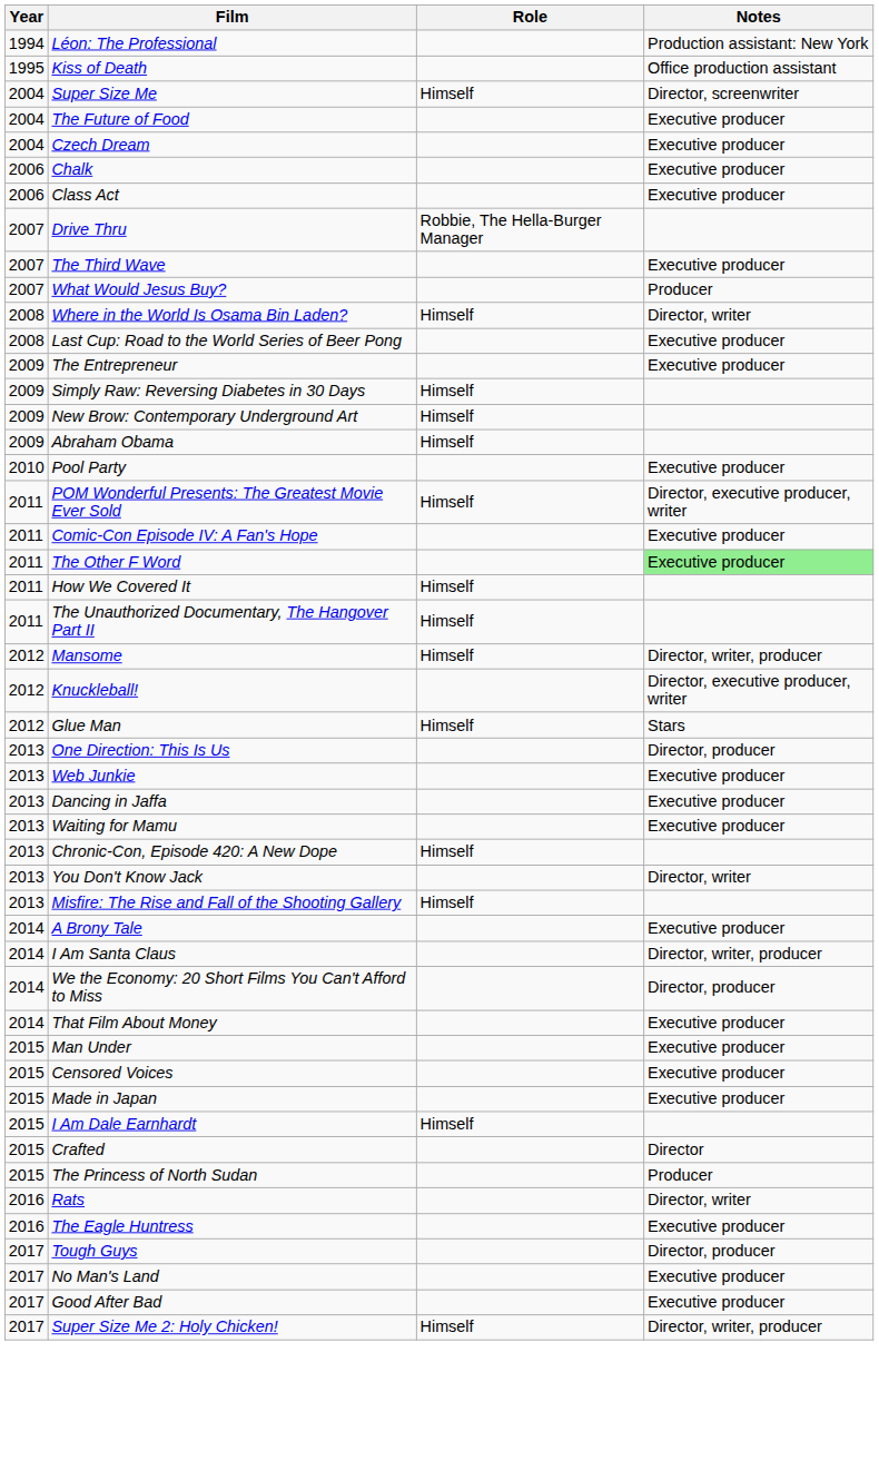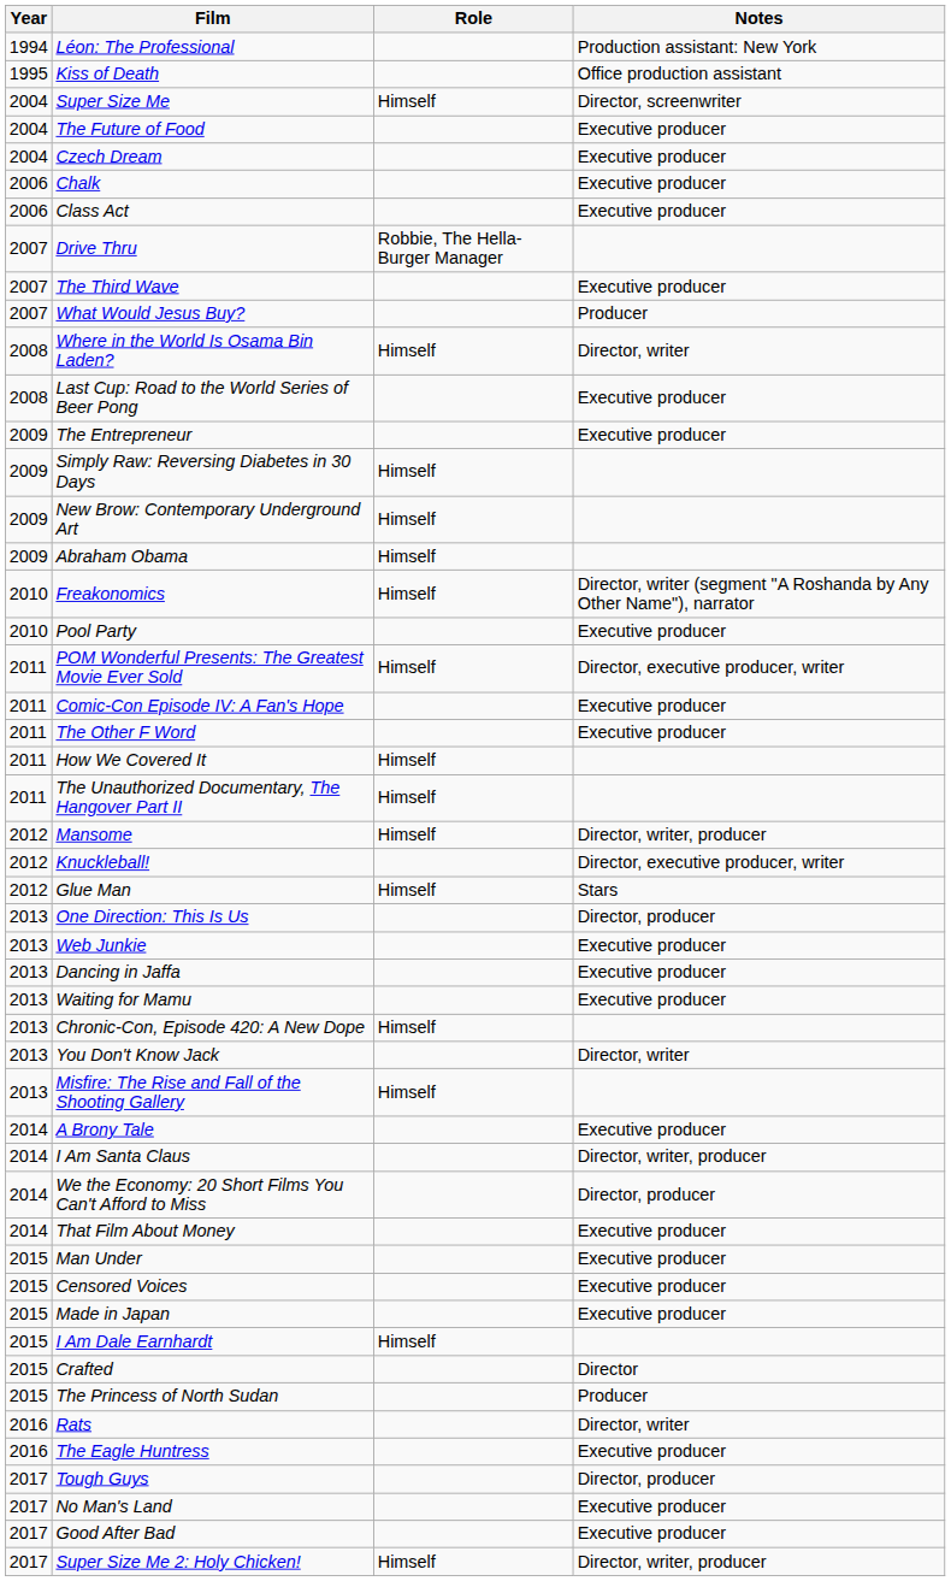 <table class="wikitable sortable">
 <tr>
 <th>Year</th>
 <th>Film</th>
 <th>Role</th>
 <th class="unsortable">Notes</th>
 </tr>
 <tr>
 <td>1994</td>
 <td><em><a href='#'>Léon: The Professional</a></em></td>
 <td></td>
 <td>Production assistant: New York</td>
 </tr>
 <tr>
 <td>1995</td>
 <td><em><a href='#'>Kiss of Death</a></em></td>
 <td></td>
 <td>Office production assistant</td>
 </tr>
 <tr>
 <td>2004</td>
 <td><em><a href='#'>Super Size Me</a></em></td>
 <td>Himself</td>
 <td>Director, screenwriter</td>
 </tr>
 <tr>
 <td>2004</td>
 <td><em><a href='#'>The Future of Food</a></em></td>
 <td></td>
 <td>Executive producer</td>
 </tr>
 <tr>
 <td>2004</td>
 <td><em><a href='#'>Czech Dream</a></em></td>
 <td></td>
 <td>Executive producer</td>
 </tr>
 <tr>
 <td>2006</td>
 <td><em><a href='#'>Chalk</a></em></td>
 <td></td>
 <td>Executive producer</td>
 </tr>
 <tr>
 <td>2006</td>
 <td><em>Class Act</em></td>
 <td></td>
 <td>Executive producer</td>
 </tr>
 <tr>
 <td>2007</td>
 <td><em><a href='#'>Drive Thru</a></em></td>
 <td>Robbie, The Hella-Burger Manager</td>
 <td></td>
 </tr>
 <tr>
 <td>2007</td>
 <td><em><a href='#'>The Third Wave</a></em></td>
 <td></td>
 <td>Executive producer</td>
 </tr>
 <tr>
 <td>2007</td>
 <td><em><a href='#'>What Would Jesus Buy?</a></em></td>
 <td></td>
 <td>Producer</td>
 </tr>
 <tr>
 <td>2008</td>
 <td><em><a href='#'>Where in the World Is Osama Bin Laden?</a></em></td>
 <td>Himself</td>
 <td>Director, writer</td>
 </tr>
 <tr>
 <td>2008</td>
 <td><em>Last Cup: Road to the World Series of Beer Pong</em></td>
 <td></td>
 <td>Executive producer</td>
 </tr>
 <tr>
 <td>2009</td>
 <td><em>The Entrepreneur</em></td>
 <td></td>
 <td>Executive producer</td>
 </tr>
 <tr>
 <td>2009</td>
 <td><em>Simply Raw: Reversing Diabetes in 30 Days</em></td>
 <td>Himself</td>
 <td></td>
 </tr>
 <tr>
 <td>2009</td>
 <td><em>New Brow: Contemporary Underground Art</em></td>
 <td>Himself</td>
 <td></td>
 </tr>
 <tr>
 <td>2009</td>
 <td><em>Abraham Obama</em></td>
 <td>Himself</td>
 <td></td>
 </tr>
 <tr>
 <td>2010</td>
+<td><em><a href='#'>Freakonomics</a></em></td>
+<td>Himself</td>
+<td>Director, writer (segment "A Roshanda by Any Other Name"), narrator</td>
+</tr>
+<tr>
+<td>2010</td>
 <td><em>Pool Party</em></td>
 <td></td>
 <td>Executive producer</td>
 </tr>
 <tr>
 <td>2011</td>
 <td><em><a href='#'>POM Wonderful Presents: The Greatest Movie Ever Sold</a></em></td>
 <td>Himself</td>
 <td>Director, executive producer, writer</td>
 </tr>
 <tr>
 <td>2011</td>
 <td><em><a href='#'>Comic-Con Episode IV: A Fan's Hope</a></em></td>
 <td></td>
 <td>Executive producer</td>
 </tr>
 <tr>
 <td>2011</td>
 <td><em><a href='#'>The Other F Word</a></em></td>
 <td></td>
-<td style="background: lightgreen;">Executive producer</td>
+<td>Executive producer</td>
 </tr>
 <tr>
 <td>2011</td>
 <td><em>How We Covered It</em></td>
 <td>Himself</td>
 <td></td>
 </tr>
 <tr>
 <td>2011</td>
 <td><em>The Unauthorized Documentary, <a href='#'>The Hangover Part II</a></em></td>
 <td>Himself</td>
 <td></td>
 </tr>
 <tr>
 <td>2012</td>
 <td><em><a href='#'>Mansome</a></em></td>
 <td>Himself</td>
 <td>Director, writer, producer</td>
 </tr>
 <tr>
 <td>2012</td>
 <td><em><a href='#'>Knuckleball!</a></em></td>
 <td></td>
 <td>Director, executive producer, writer</td>
 </tr>
 <tr>
 <td>2012</td>
 <td><em>Glue Man</em></td>
 <td>Himself</td>
 <td>Stars</td>
 </tr>
 <tr>
 <td>2013</td>
 <td><em><a href='#'>One Direction: This Is Us</a></em></td>
 <td></td>
 <td>Director, producer</td>
 </tr>
 <tr>
 <td>2013</td>
 <td><em><a href='#'>Web Junkie</a></em></td>
 <td></td>
 <td>Executive producer</td>
 </tr>
 <tr>
 <td>2013</td>
 <td><em>Dancing in Jaffa</em></td>
 <td></td>
 <td>Executive producer</td>
 </tr>
 <tr>
 <td>2013</td>
 <td><em>Waiting for Mamu</em></td>
 <td></td>
 <td>Executive producer</td>
 </tr>
 <tr>
 <td>2013</td>
 <td><em>Chronic-Con, Episode 420: A New Dope</em></td>
 <td>Himself</td>
 <td></td>
 </tr>
 <tr>
 <td>2013</td>
 <td><em>You Don't Know Jack</em></td>
 <td></td>
 <td>Director, writer</td>
 </tr>
 <tr>
 <td>2013</td>
 <td><em><a href='#'>Misfire: The Rise and Fall of the Shooting Gallery</a></em></td>
 <td>Himself</td>
 <td></td>
 </tr>
 <tr>
 <td>2014</td>
 <td><em><a href='#'>A Brony Tale</a></em></td>
 <td></td>
 <td>Executive producer</td>
 </tr>
 <tr>
 <td>2014</td>
 <td><em>I Am Santa Claus</em></td>
 <td></td>
 <td>Director, writer, producer</td>
 </tr>
 <tr>
 <td>2014</td>
 <td><em>We the Economy: 20 Short Films You Can't Afford to Miss</em></td>
 <td></td>
 <td>Director, producer</td>
 </tr>
 <tr>
 <td>2014</td>
 <td><em>That Film About Money</em></td>
 <td></td>
 <td>Executive producer</td>
 </tr>
 <tr>
 <td>2015</td>
 <td><em>Man Under</em></td>
 <td></td>
 <td>Executive producer</td>
 </tr>
 <tr>
 <td>2015</td>
 <td><em>Censored Voices</em></td>
 <td></td>
 <td>Executive producer</td>
 </tr>
 <tr>
 <td>2015</td>
 <td><em>Made in Japan</em></td>
 <td></td>
 <td>Executive producer</td>
 </tr>
 <tr>
 <td>2015</td>
 <td><em><a href='#'>I Am Dale Earnhardt</a></em></td>
 <td>Himself</td>
 <td></td>
 </tr>
 <tr>
 <td>2015</td>
 <td><em>Crafted</em></td>
 <td></td>
 <td>Director</td>
 </tr>
 <tr>
 <td>2015</td>
 <td><em>The Princess of North Sudan</em></td>
 <td></td>
 <td>Producer</td>
 </tr>
 <tr>
 <td>2016</td>
 <td><em><a href='#'>Rats</a></em></td>
 <td></td>
 <td>Director, writer</td>
 </tr>
 <tr>
 <td>2016</td>
 <td><em><a href='#'>The Eagle Huntress</a></em></td>
 <td></td>
 <td>Executive producer</td>
 </tr>
 <tr>
 <td>2017</td>
 <td><em><a href='#'>Tough Guys</a></em></td>
 <td></td>
 <td>Director, producer</td>
 </tr>
 <tr>
 <td>2017</td>
 <td><em>No Man's Land</em></td>
 <td></td>
 <td>Executive producer</td>
 </tr>
 <tr>
 <td>2017</td>
 <td><em>Good After Bad</em></td>
 <td></td>
 <td>Executive producer</td>
 </tr>
 <tr>
 <td>2017</td>
 <td><em><a href='#'>Super Size Me 2: Holy Chicken!</a></em></td>
 <td>Himself</td>
 <td>Director, writer, producer</td>
 </tr>
 </table>
